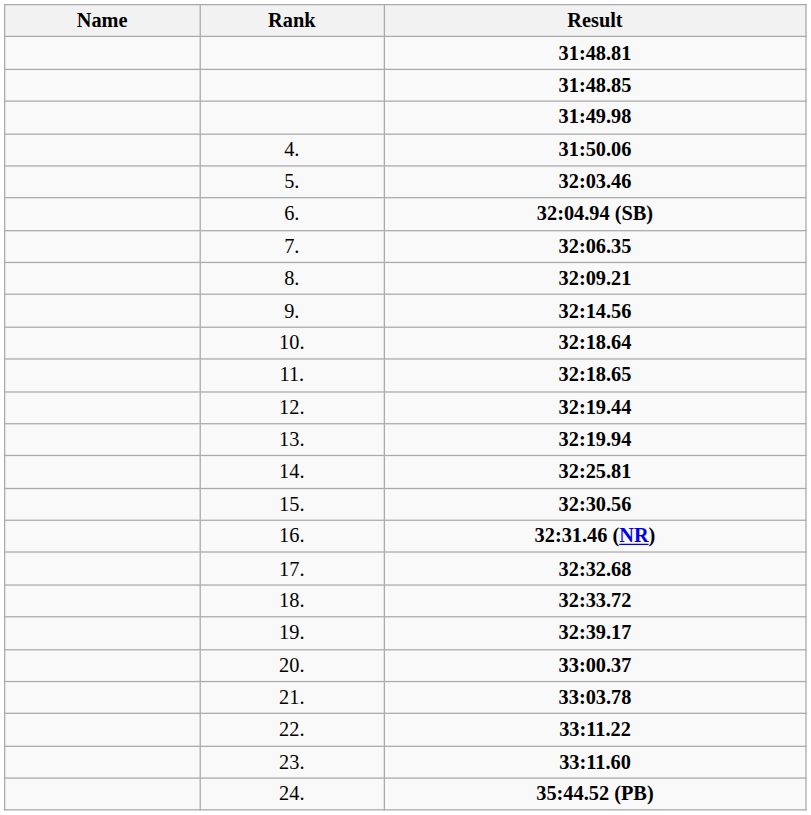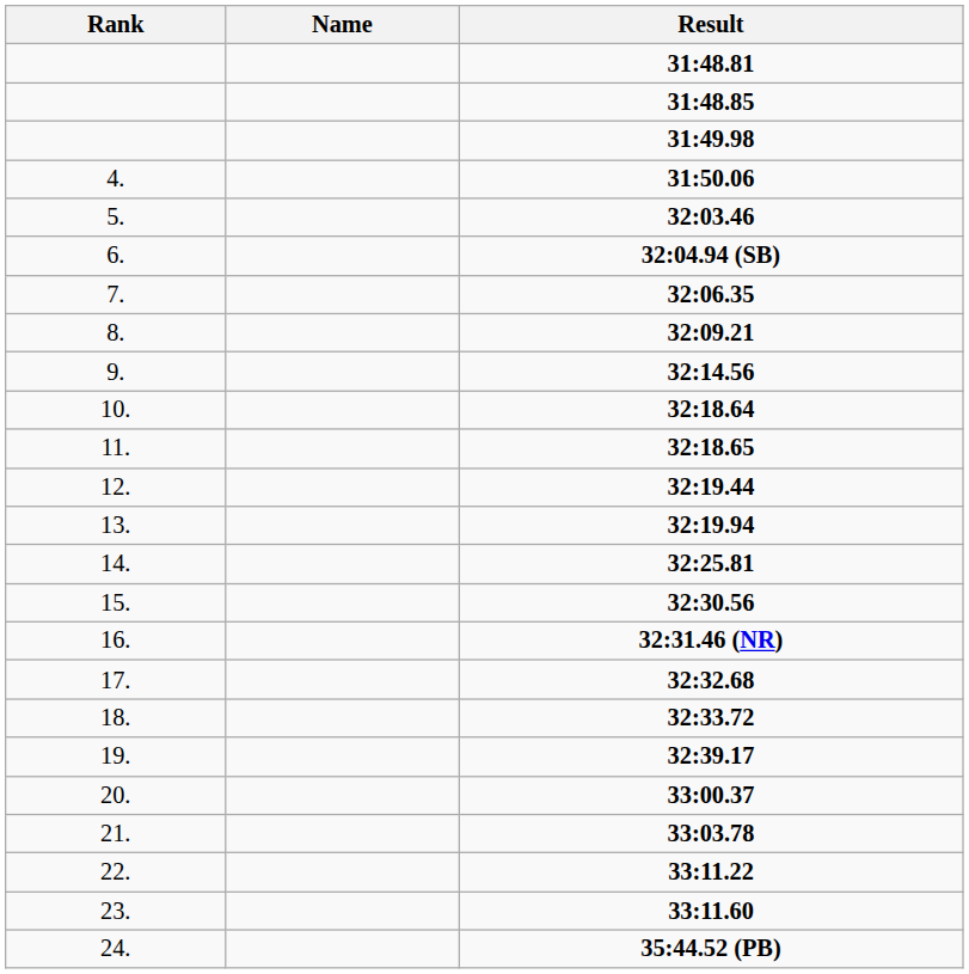 <table class="wikitable sortable"  width=50%>
 <tr>
+<th>Rank</th>
 <th>Name</th>
-<th>Rank</th>
 <th>Result</th>
 </tr>
 <tr>
+<td align="center"></td>
 <td></td>
-<td align="center"></td>
 <td align="center"><strong>31:48.81</strong></td>
 </tr>
 <tr>
+<td align="center"></td>
 <td></td>
-<td align="center"></td>
 <td align="center"><strong>31:48.85</strong></td>
 </tr>
 <tr>
+<td align="center"></td>
 <td></td>
-<td align="center"></td>
 <td align="center"><strong>31:49.98</strong></td>
 </tr>
 <tr>
+<td align="center">4.</td>
 <td></td>
-<td align="center">4.</td>
 <td align="center"><strong>31:50.06</strong></td>
 </tr>
 <tr>
+<td align="center">5.</td>
 <td></td>
-<td align="center">5.</td>
 <td align="center"><strong>32:03.46</strong></td>
 </tr>
 <tr>
+<td align="center">6.</td>
 <td></td>
-<td align="center">6.</td>
 <td align="center"><strong>32:04.94 (SB)</strong></td>
 </tr>
 <tr>
+<td align="center">7.</td>
 <td></td>
-<td align="center">7.</td>
 <td align="center"><strong>32:06.35</strong></td>
 </tr>
 <tr>
+<td align="center">8.</td>
 <td></td>
-<td align="center">8.</td>
 <td align="center"><strong>32:09.21</strong></td>
 </tr>
 <tr>
+<td align="center">9.</td>
 <td></td>
-<td align="center">9.</td>
 <td align="center"><strong>32:14.56</strong></td>
 </tr>
 <tr>
+<td align="center">10.</td>
 <td></td>
-<td align="center">10.</td>
 <td align="center"><strong>32:18.64</strong></td>
 </tr>
 <tr>
+<td align="center">11.</td>
 <td></td>
-<td align="center">11.</td>
 <td align="center"><strong>32:18.65</strong></td>
 </tr>
 <tr>
+<td align="center">12.</td>
 <td></td>
-<td align="center">12.</td>
 <td align="center"><strong>32:19.44</strong></td>
 </tr>
 <tr>
+<td align="center">13.</td>
 <td></td>
-<td align="center">13.</td>
 <td align="center"><strong>32:19.94</strong></td>
 </tr>
 <tr>
+<td align="center">14.</td>
 <td></td>
-<td align="center">14.</td>
 <td align="center"><strong>32:25.81</strong></td>
 </tr>
 <tr>
+<td align="center">15.</td>
 <td></td>
-<td align="center">15.</td>
 <td align="center"><strong>32:30.56</strong></td>
 </tr>
 <tr>
+<td align="center">16.</td>
 <td></td>
-<td align="center">16.</td>
 <td align="center"><strong>32:31.46 (<a href='#'>NR</a>)</strong></td>
 </tr>
 <tr>
+<td align="center">17.</td>
 <td></td>
-<td align="center">17.</td>
 <td align="center"><strong>32:32.68</strong></td>
 </tr>
 <tr>
+<td align="center">18.</td>
 <td></td>
-<td align="center">18.</td>
 <td align="center"><strong>32:33.72</strong></td>
 </tr>
 <tr>
+<td align="center">19.</td>
 <td></td>
-<td align="center">19.</td>
 <td align="center"><strong>32:39.17</strong></td>
 </tr>
 <tr>
+<td align="center">20.</td>
 <td></td>
-<td align="center">20.</td>
 <td align="center"><strong>33:00.37</strong></td>
 </tr>
 <tr>
+<td align="center">21.</td>
 <td></td>
-<td align="center">21.</td>
 <td align="center"><strong>33:03.78</strong></td>
 </tr>
 <tr>
+<td align="center">22.</td>
 <td></td>
-<td align="center">22.</td>
 <td align="center"><strong>33:11.22</strong></td>
 </tr>
 <tr>
+<td align="center">23.</td>
 <td></td>
-<td align="center">23.</td>
 <td align="center"><strong>33:11.60</strong></td>
 </tr>
 <tr>
+<td align="center">24.</td>
 <td></td>
-<td align="center">24.</td>
 <td align="center"><strong>35:44.52 (PB)</strong></td>
 </tr>
 </table>
